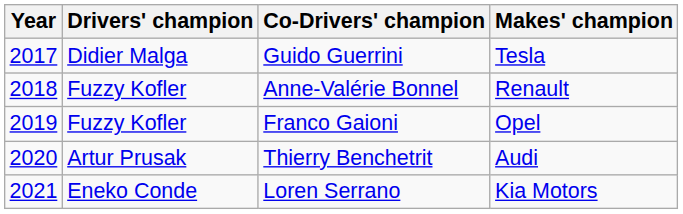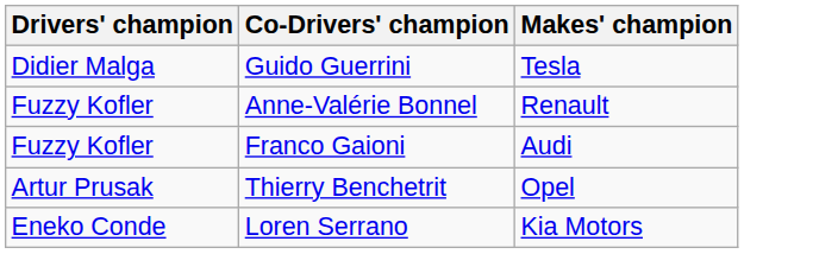 <table class="wikitable">
 <tr>
-<th>Year</th>
 <th>Drivers' champion</th>
 <th>Co-Drivers' champion</th>
 <th>Makes' champion</th>
 </tr>
 <tr>
-<td><a href='#'>2017</a></td>
 <td> <a href='#'>Didier Malga</a></td>
 <td> <a href='#'>Guido Guerrini</a></td>
 <td> <a href='#'>Tesla</a></td>
 </tr>
 <tr>
-<td><a href='#'>2018</a></td>
 <td> <a href='#'>Fuzzy Kofler</a></td>
 <td> <a href='#'>Anne-Valérie Bonnel</a></td>
 <td> <a href='#'>Renault</a></td>
 </tr>
 <tr>
-<td><a href='#'>2019</a></td>
 <td> <a href='#'>Fuzzy Kofler</a></td>
 <td> <a href='#'>Franco Gaioni</a></td>
+<td> <a href='#'>Audi</a></td>
+</tr>
+<tr>
+<td> <a href='#'>Artur Prusak</a></td>
+<td> <a href='#'>Thierry Benchetrit</a></td>
 <td> <a href='#'>Opel</a></td>
 </tr>
 <tr>
-<td><a href='#'>2020</a></td>
-<td> <a href='#'>Artur Prusak</a></td>
-<td> <a href='#'>Thierry Benchetrit</a></td>
-<td> <a href='#'>Audi</a></td>
-</tr>
-<tr>
-<td><a href='#'>2021</a></td>
 <td> <a href='#'>Eneko Conde</a></td>
 <td> <a href='#'>Loren Serrano</a></td>
 <td> <a href='#'>Kia Motors</a></td>
 </tr>
 </table>
